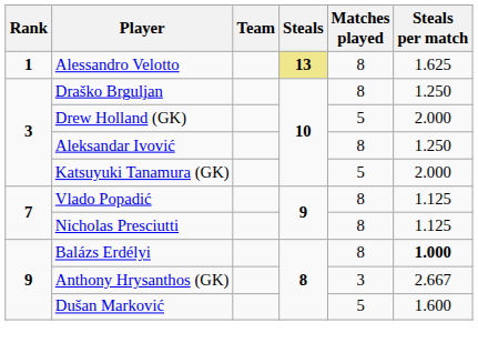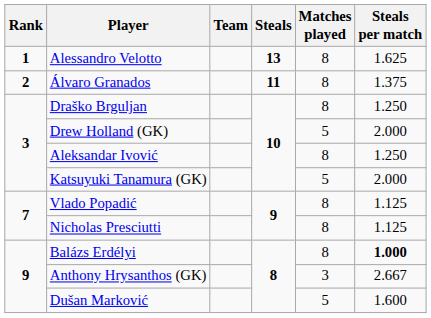 <table class="wikitable sortable" style="text-align: center; font-size: 90%; margin-left: 1em;">
 <tr>
 <th>Rank</th>
 <th>Player</th>
 <th>Team</th>
 <th>Steals</th>
 <th>Matches<br>played</th>
 <th>Steals<br>per match</th>
 </tr>
 <tr>
 <td><strong>1</strong></td>
 <td style="text-align: left;" data-sort-value="Velotto, Alessandro"><a href='#'>Alessandro Velotto</a></td>
 <td style="text-align: left;"></td>
-<td style="background: khaki;"><strong>13</strong></td>
+<td><strong>13</strong></td>
 <td>8</td>
 <td>1.625</td>
+</tr>
+<tr>
+<td><strong>2</strong></td>
+<td style="text-align: left;" data-sort-value="Granados, Álvaro"><a href='#'>Álvaro Granados</a></td>
+<td style="text-align: left;"></td>
+<td><strong>11</strong></td>
+<td>8</td>
+<td>1.375</td>
 </tr>
 <tr>
 <td rowspan="4"><strong>3</strong></td>
 <td style="text-align: left;" data-sort-value="Brguljan, Draško"><a href='#'>Draško Brguljan</a></td>
 <td style="text-align: left;"></td>
 <td rowspan="4"><strong>10</strong></td>
 <td>8</td>
 <td>1.250</td>
 </tr>
 <tr>
 <td style="text-align: left;" data-sort-value="Holland, Drew"><a href='#'>Drew Holland</a> (GK)</td>
 <td style="text-align: left;"></td>
 <td>5</td>
 <td>2.000</td>
 </tr>
 <tr>
 <td style="text-align: left;" data-sort-value="Ivović, Aleksandar"><a href='#'>Aleksandar Ivović</a></td>
 <td style="text-align: left;"></td>
 <td>8</td>
 <td>1.250</td>
 </tr>
 <tr>
 <td style="text-align: left;" data-sort-value="Tanamura, Katsuyuki"><a href='#'>Katsuyuki Tanamura</a> (GK)</td>
 <td style="text-align: left;"></td>
 <td>5</td>
 <td>2.000</td>
 </tr>
 <tr>
 <td rowspan="2"><strong>7</strong></td>
 <td style="text-align: left;" data-sort-value="Popadić, Vlado"><a href='#'>Vlado Popadić</a></td>
 <td style="text-align: left;"></td>
 <td rowspan="2"><strong>9</strong></td>
 <td>8</td>
 <td>1.125</td>
 </tr>
 <tr>
 <td style="text-align: left;" data-sort-value="Presciutti, Nicholas"><a href='#'>Nicholas Presciutti</a></td>
 <td style="text-align: left;"></td>
 <td>8</td>
 <td>1.125</td>
 </tr>
 <tr>
 <td rowspan="3"><strong>9</strong></td>
 <td style="text-align: left;" data-sort-value="Erdélyi, Balázs"><a href='#'>Balázs Erdélyi</a></td>
 <td style="text-align: left;"></td>
 <td rowspan="3"><strong>8</strong></td>
 <td>8</td>
 <td><strong>1.000</strong></td>
 </tr>
 <tr>
 <td style="text-align: left;" data-sort-value="Hrysanthos, Anthony"><a href='#'>Anthony Hrysanthos</a> (GK)</td>
 <td style="text-align: left;"></td>
 <td>3</td>
 <td>2.667</td>
 </tr>
 <tr>
 <td style="text-align: left;" data-sort-value="Marković, Dušan"><a href='#'>Dušan Marković</a></td>
 <td style="text-align: left;"></td>
 <td>5</td>
 <td>1.600</td>
 </tr>
 </table>
